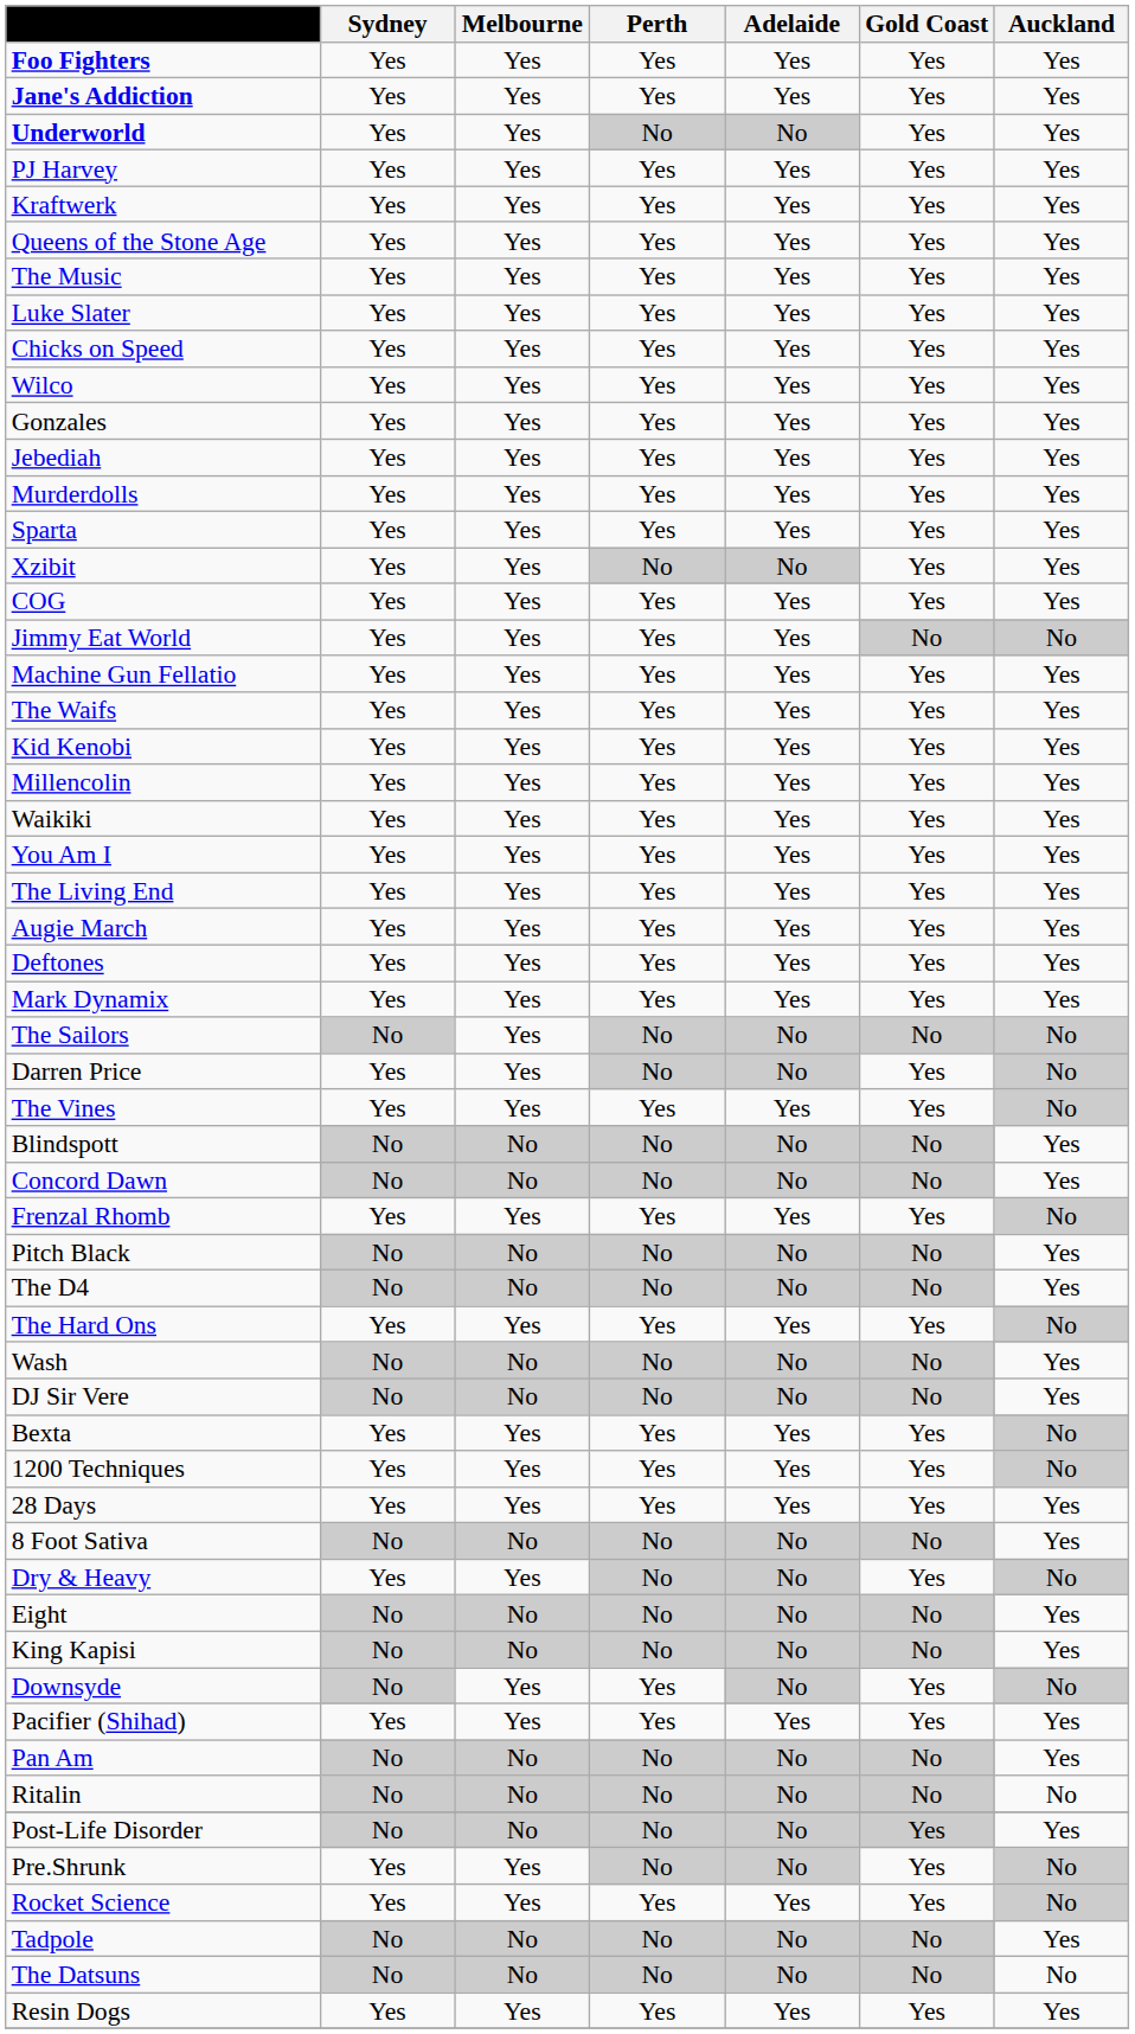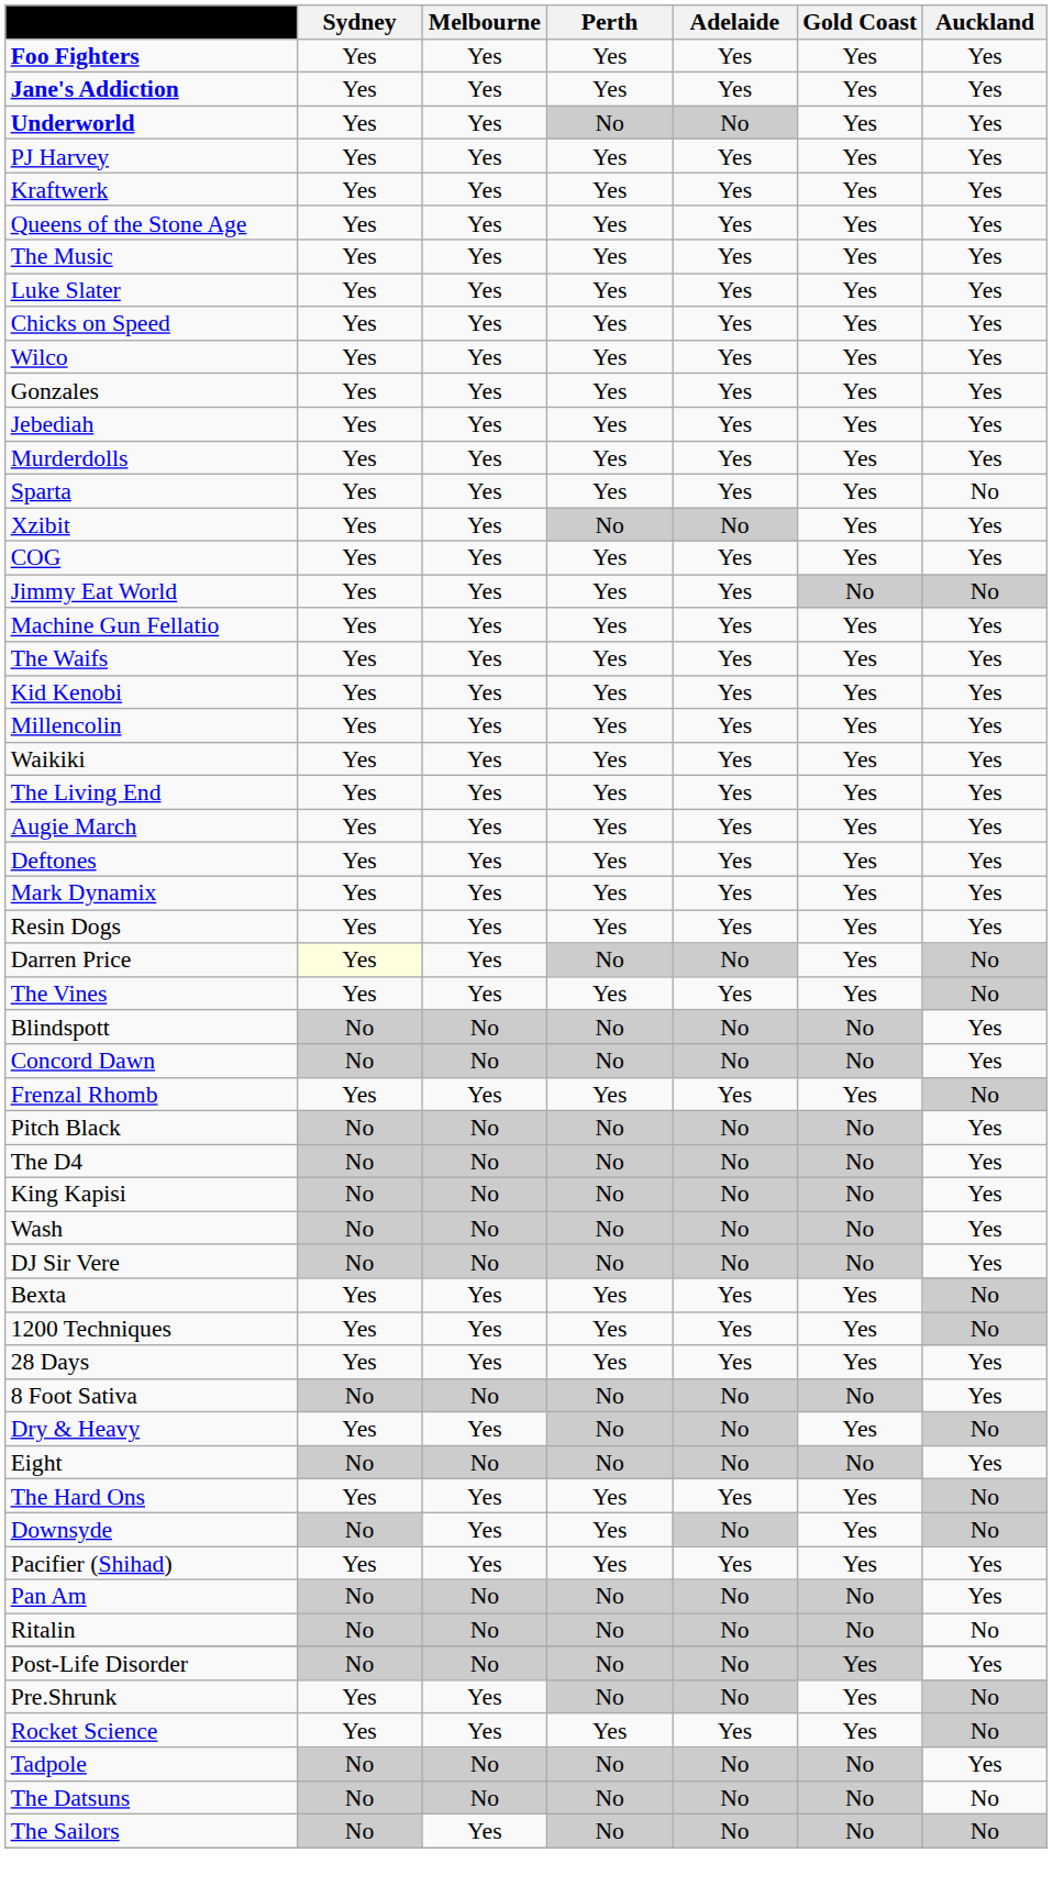 <table class="wikitable sortable" style="line-height:0.95em;">
 <tr>
 <th style="background:#000; width:28%;"> </th>
 <th width=12%>Sydney</th>
 <th width=12%>Melbourne</th>
 <th width=12%>Perth</th>
 <th width=12%>Adelaide</th>
 <th width=12%>Gold Coast</th>
 <th width=12%>Auckland</th>
 </tr>
 <tr align=center>
 <td align=left><strong><a href='#'>Foo Fighters</a></strong></td>
 <td>Yes</td>
 <td>Yes</td>
 <td>Yes</td>
 <td>Yes</td>
 <td>Yes</td>
 <td>Yes</td>
 </tr>
 <tr align=center>
 <td align=left><strong><a href='#'>Jane's Addiction</a></strong></td>
 <td>Yes</td>
 <td>Yes</td>
 <td>Yes</td>
 <td>Yes</td>
 <td>Yes</td>
 <td>Yes</td>
 </tr>
 <tr align=center>
 <td align=left><strong><a href='#'>Underworld</a></strong></td>
 <td>Yes</td>
 <td>Yes</td>
 <td style="background:#ccc;">No</td>
 <td style="background:#ccc;">No</td>
 <td>Yes</td>
 <td>Yes</td>
 </tr>
 <tr align=center>
 <td align=left><a href='#'>PJ Harvey</a></td>
 <td>Yes</td>
 <td>Yes</td>
 <td>Yes</td>
 <td>Yes</td>
 <td>Yes</td>
 <td>Yes</td>
 </tr>
 <tr align=center>
 <td align=left><a href='#'>Kraftwerk</a></td>
 <td>Yes</td>
 <td>Yes</td>
 <td>Yes</td>
 <td>Yes</td>
 <td>Yes</td>
 <td>Yes</td>
 </tr>
 <tr align=center>
 <td align=left><a href='#'>Queens of the Stone Age</a></td>
 <td>Yes</td>
 <td>Yes</td>
 <td>Yes</td>
 <td>Yes</td>
 <td>Yes</td>
 <td>Yes</td>
 </tr>
 <tr align=center>
 <td align=left><a href='#'>The Music</a></td>
 <td>Yes</td>
 <td>Yes</td>
 <td>Yes</td>
 <td>Yes</td>
 <td>Yes</td>
 <td>Yes</td>
 </tr>
 <tr align=center>
 <td align=left><a href='#'>Luke Slater</a></td>
 <td>Yes</td>
 <td>Yes</td>
 <td>Yes</td>
 <td>Yes</td>
 <td>Yes</td>
 <td>Yes</td>
 </tr>
 <tr align=center>
 <td align=left><a href='#'>Chicks on Speed</a></td>
 <td>Yes</td>
 <td>Yes</td>
 <td>Yes</td>
 <td>Yes</td>
 <td>Yes</td>
 <td>Yes</td>
 </tr>
 <tr Lilly Allen align=center>
 <td align=left><a href='#'>Wilco</a></td>
 <td>Yes</td>
 <td>Yes</td>
 <td>Yes</td>
 <td>Yes</td>
 <td>Yes</td>
 <td>Yes</td>
 </tr>
 <tr align=center>
 <td align=left>Gonzales</td>
 <td>Yes</td>
 <td>Yes</td>
 <td>Yes</td>
 <td>Yes</td>
 <td>Yes</td>
 <td>Yes</td>
 </tr>
 <tr align=center>
 <td align=left><a href='#'>Jebediah</a></td>
 <td>Yes</td>
 <td>Yes</td>
 <td>Yes</td>
 <td>Yes</td>
 <td>Yes</td>
 <td>Yes</td>
 </tr>
 <tr align=center>
 <td align=left><a href='#'>Murderdolls</a></td>
 <td>Yes</td>
 <td>Yes</td>
 <td>Yes</td>
 <td>Yes</td>
 <td>Yes</td>
 <td>Yes</td>
 </tr>
 <tr align=center>
 <td align=left><a href='#'>Sparta</a></td>
 <td>Yes</td>
 <td>Yes</td>
 <td>Yes</td>
 <td>Yes</td>
 <td>Yes</td>
-<td>Yes</td>
+<td>No</td>
 </tr>
 <tr align=center>
 <td align=left><a href='#'>Xzibit</a></td>
 <td>Yes</td>
 <td>Yes</td>
 <td style="background:#ccc;">No</td>
 <td style="background:#ccc;">No</td>
 <td>Yes</td>
 <td>Yes</td>
 </tr>
 <tr align=center>
 <td align=left><a href='#'>COG</a></td>
 <td>Yes</td>
 <td>Yes</td>
 <td>Yes</td>
 <td>Yes</td>
 <td>Yes</td>
 <td>Yes</td>
 </tr>
 <tr align=center>
 <td align=left><a href='#'>Jimmy Eat World</a></td>
 <td>Yes</td>
 <td>Yes</td>
 <td>Yes</td>
 <td>Yes</td>
 <td style="background:#ccc;">No</td>
 <td style="background:#ccc;">No</td>
 </tr>
 <tr align=center>
 <td align=left><a href='#'>Machine Gun Fellatio</a></td>
 <td>Yes</td>
 <td>Yes</td>
 <td>Yes</td>
 <td>Yes</td>
 <td>Yes</td>
 <td>Yes</td>
 </tr>
 <tr align=center>
 <td align=left><a href='#'>The Waifs</a></td>
 <td>Yes</td>
 <td>Yes</td>
 <td>Yes</td>
 <td>Yes</td>
 <td>Yes</td>
 <td>Yes</td>
 </tr>
 <tr align=center>
 <td align=left><a href='#'>Kid Kenobi</a></td>
 <td>Yes</td>
 <td>Yes</td>
 <td>Yes</td>
 <td>Yes</td>
 <td>Yes</td>
 <td>Yes</td>
 </tr>
 <tr align=center>
 <td align=left><a href='#'>Millencolin</a></td>
 <td>Yes</td>
 <td>Yes</td>
 <td>Yes</td>
 <td>Yes</td>
 <td>Yes</td>
 <td>Yes</td>
 </tr>
 <tr align=center>
 <td align=left>Waikiki</td>
 <td>Yes</td>
 <td>Yes</td>
 <td>Yes</td>
 <td>Yes</td>
 <td>Yes</td>
 <td>Yes</td>
 </tr>
 <tr align=center>
-<td align=left><a href='#'>You Am I</a></td>
-<td>Yes</td>
-<td>Yes</td>
-<td>Yes</td>
-<td>Yes</td>
-<td>Yes</td>
-<td>Yes</td>
-</tr>
-<tr align=center>
 <td align=left><a href='#'>The Living End</a></td>
 <td>Yes</td>
 <td>Yes</td>
 <td>Yes</td>
 <td>Yes</td>
 <td>Yes</td>
 <td>Yes</td>
 </tr>
 <tr align=center>
 <td align=left><a href='#'>Augie March</a></td>
 <td>Yes</td>
 <td>Yes</td>
 <td>Yes</td>
 <td>Yes</td>
 <td>Yes</td>
 <td>Yes</td>
 </tr>
 <tr align=center>
 <td align=left><a href='#'>Deftones</a></td>
 <td>Yes</td>
 <td>Yes</td>
 <td>Yes</td>
 <td>Yes</td>
 <td>Yes</td>
 <td>Yes</td>
 </tr>
 <tr align=center>
 <td align=left><a href='#'>Mark Dynamix</a></td>
 <td>Yes</td>
 <td>Yes</td>
 <td>Yes</td>
 <td>Yes</td>
 <td>Yes</td>
 <td>Yes</td>
 </tr>
 <tr align=center>
-<td align=left><a href='#'>The Sailors</a></td>
-<td style="background:#ccc;">No</td>
+<td align=left>Resin Dogs</td>
 <td>Yes</td>
-<td style="background:#ccc;">No</td>
-<td style="background:#ccc;">No</td>
-<td style="background:#ccc;">No</td>
-<td style="background:#ccc;">No</td>
+<td>Yes</td>
+<td>Yes</td>
+<td>Yes</td>
+<td>Yes</td>
+<td>Yes</td>
 </tr>
 <tr align=center>
 <td align=left>Darren Price</td>
-<td>Yes</td>
+<td style="background: lightyellow;">Yes</td>
 <td>Yes</td>
 <td style="background:#ccc;">No</td>
 <td style="background:#ccc;">No</td>
 <td>Yes</td>
 <td style="background:#ccc;">No</td>
 </tr>
 <tr align=center>
 <td align=left><a href='#'>The Vines</a></td>
 <td>Yes</td>
 <td>Yes</td>
 <td>Yes</td>
 <td>Yes</td>
 <td>Yes</td>
 <td style="background:#ccc;">No</td>
 </tr>
 <tr align=center>
 <td align=left>Blindspott</td>
 <td style="background:#ccc;">No</td>
 <td style="background:#ccc;">No</td>
 <td style="background:#ccc;">No</td>
 <td style="background:#ccc;">No</td>
 <td style="background:#ccc;">No</td>
 <td>Yes</td>
 </tr>
 <tr align=center>
 <td align=left><a href='#'>Concord Dawn</a></td>
 <td style="background:#ccc;">No</td>
 <td style="background:#ccc;">No</td>
 <td style="background:#ccc;">No</td>
 <td style="background:#ccc;">No</td>
 <td style="background:#ccc;">No</td>
 <td>Yes</td>
 </tr>
 <tr align=center>
 <td align=left><a href='#'>Frenzal Rhomb</a></td>
 <td>Yes</td>
 <td>Yes</td>
 <td>Yes</td>
 <td>Yes</td>
 <td>Yes</td>
 <td style="background:#ccc;">No</td>
 </tr>
 <tr align=center>
 <td align=left>Pitch Black</td>
 <td style="background:#ccc;">No</td>
 <td style="background:#ccc;">No</td>
 <td style="background:#ccc;">No</td>
 <td style="background:#ccc;">No</td>
 <td style="background:#ccc;">No</td>
 <td>Yes</td>
 </tr>
 <tr align=center>
 <td align=left>The D4</td>
 <td style="background:#ccc;">No</td>
 <td style="background:#ccc;">No</td>
 <td style="background:#ccc;">No</td>
 <td style="background:#ccc;">No</td>
 <td style="background:#ccc;">No</td>
 <td>Yes</td>
 </tr>
 <tr align=center>
-<td align=left><a href='#'>The Hard Ons</a></td>
+<td align=left>King Kapisi</td>
+<td style="background:#ccc;">No</td>
+<td style="background:#ccc;">No</td>
+<td style="background:#ccc;">No</td>
+<td style="background:#ccc;">No</td>
+<td style="background:#ccc;">No</td>
 <td>Yes</td>
-<td>Yes</td>
-<td>Yes</td>
-<td>Yes</td>
-<td>Yes</td>
-<td style="background:#ccc;">No</td>
 </tr>
 <tr align=center>
 <td align=left>Wash</td>
 <td style="background:#ccc;">No</td>
 <td style="background:#ccc;">No</td>
 <td style="background:#ccc;">No</td>
 <td style="background:#ccc;">No</td>
 <td style="background:#ccc;">No</td>
 <td>Yes</td>
 </tr>
 <tr align=center>
 <td align=left>DJ Sir Vere</td>
 <td style="background:#ccc;">No</td>
 <td style="background:#ccc;">No</td>
 <td style="background:#ccc;">No</td>
 <td style="background:#ccc;">No</td>
 <td style="background:#ccc;">No</td>
 <td>Yes</td>
 </tr>
 <tr align=center>
 <td align=left>Bexta</td>
 <td>Yes</td>
 <td>Yes</td>
 <td>Yes</td>
 <td>Yes</td>
 <td>Yes</td>
 <td style="background:#ccc;">No</td>
 </tr>
 <tr align=center>
 <td align=left>1200 Techniques</td>
 <td>Yes</td>
 <td>Yes</td>
 <td>Yes</td>
 <td>Yes</td>
 <td>Yes</td>
 <td style="background:#ccc;">No</td>
 </tr>
 <tr align=center>
 <td align=left>28 Days</td>
 <td>Yes</td>
 <td>Yes</td>
 <td>Yes</td>
 <td>Yes</td>
 <td>Yes</td>
 <td>Yes</td>
 </tr>
 <tr align=center>
 <td align=left>8 Foot Sativa</td>
 <td style="background:#ccc;">No</td>
 <td style="background:#ccc;">No</td>
 <td style="background:#ccc;">No</td>
 <td style="background:#ccc;">No</td>
 <td style="background:#ccc;">No</td>
 <td>Yes</td>
 </tr>
 <tr align=center>
 <td align=left><a href='#'>Dry & Heavy</a></td>
 <td>Yes</td>
 <td>Yes</td>
 <td style="background:#ccc;">No</td>
 <td style="background:#ccc;">No</td>
 <td>Yes</td>
 <td style="background:#ccc;">No</td>
 </tr>
 <tr align=center>
 <td align=left>Eight</td>
 <td style="background:#ccc;">No</td>
 <td style="background:#ccc;">No</td>
 <td style="background:#ccc;">No</td>
 <td style="background:#ccc;">No</td>
 <td style="background:#ccc;">No</td>
 <td>Yes</td>
 </tr>
 <tr align=center>
-<td align=left>King Kapisi</td>
+<td align=left><a href='#'>The Hard Ons</a></td>
+<td>Yes</td>
+<td>Yes</td>
+<td>Yes</td>
+<td>Yes</td>
+<td>Yes</td>
 <td style="background:#ccc;">No</td>
-<td style="background:#ccc;">No</td>
-<td style="background:#ccc;">No</td>
-<td style="background:#ccc;">No</td>
-<td style="background:#ccc;">No</td>
-<td>Yes</td>
 </tr>
 <tr align=center>
 <td align=left><a href='#'>Downsyde</a></td>
 <td style="background:#ccc;">No</td>
 <td>Yes</td>
 <td>Yes</td>
 <td style="background:#ccc;">No</td>
 <td>Yes</td>
 <td style="background:#ccc;">No</td>
 </tr>
 <tr align=center>
 <td align=left>Pacifier (<a href='#'>Shihad</a>)</td>
 <td>Yes</td>
 <td>Yes</td>
 <td>Yes</td>
 <td>Yes</td>
 <td>Yes</td>
 <td>Yes</td>
 </tr>
 <tr align=center>
 <td align=left><a href='#'>Pan Am</a></td>
 <td style="background:#ccc;">No</td>
 <td style="background:#ccc;">No</td>
 <td style="background:#ccc;">No</td>
 <td style="background:#ccc;">No</td>
 <td style="background:#ccc;">No</td>
 <td>Yes</td>
 </tr>
 <tr align=center>
 <td align=left>Ritalin</td>
 <td style="background:#ccc;">No</td>
 <td style="background:#ccc;">No</td>
 <td style="background:#ccc;">No</td>
 <td style="background:#ccc;">No</td>
 <td style="background:#ccc;">No</td>
 <td>No</td>
 </tr>
 <tr align=centern=left|Pnau||Yes  ||Yes  || style="background:#ccc;"|No  || style="background:#ccc;"|No  || style="background:#ccc;"|No  || style="background:#ccc;"|No>
 </tr>
 <tr align=center>
 <td align=left>Post-Life Disorder</td>
 <td style="background:#ccc;">No</td>
 <td style="background:#ccc;">No</td>
 <td style="background:#ccc;">No</td>
 <td style="background:#ccc;">No</td>
 <td style="background:#ccc;">Yes</td>
 <td>Yes</td>
 </tr>
 <tr align=center>
 <td align=left>Pre.Shrunk</td>
 <td>Yes</td>
 <td>Yes</td>
 <td style="background:#ccc;">No</td>
 <td style="background:#ccc;">No</td>
 <td>Yes</td>
 <td style="background:#ccc;">No</td>
 </tr>
 <tr align=center>
 <td align=left><a href='#'>Rocket Science</a></td>
 <td>Yes</td>
 <td>Yes</td>
 <td>Yes</td>
 <td>Yes</td>
 <td>Yes</td>
 <td style="background:#ccc;">No</td>
 </tr>
 <tr align=center>
 <td align=left><a href='#'>Tadpole</a></td>
 <td style="background:#ccc;">No</td>
 <td style="background:#ccc;">No</td>
 <td style="background:#ccc;">No</td>
 <td style="background:#ccc;">No</td>
 <td style="background:#ccc;">No</td>
 <td>Yes</td>
 </tr>
 <tr align=center>
 <td align=left><a href='#'>The Datsuns</a></td>
 <td style="background:#ccc;">No</td>
 <td style="background:#ccc;">No</td>
 <td style="background:#ccc;">No</td>
 <td style="background:#ccc;">No</td>
 <td style="background:#ccc;">No</td>
 <td>No</td>
 </tr>
 <tr align=center>
-<td align=left>Resin Dogs</td>
+<td align=left><a href='#'>The Sailors</a></td>
+<td style="background:#ccc;">No</td>
 <td>Yes</td>
-<td>Yes</td>
-<td>Yes</td>
-<td>Yes</td>
-<td>Yes</td>
-<td>Yes</td>
+<td style="background:#ccc;">No</td>
+<td style="background:#ccc;">No</td>
+<td style="background:#ccc;">No</td>
+<td style="background:#ccc;">No</td>
 </tr>
 <tr align=center>
 </tr>
 </table>
